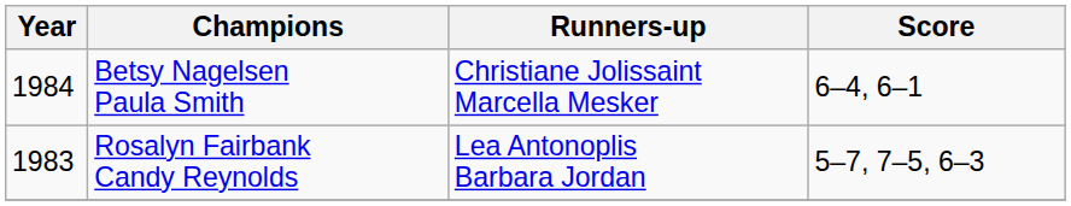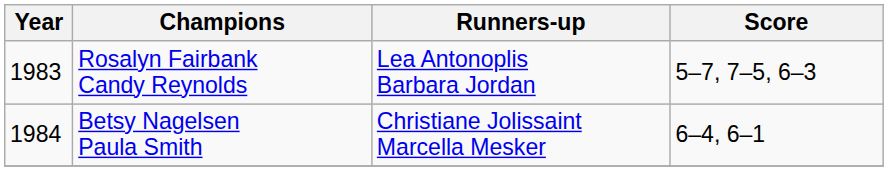 <table class="wikitable">
 <tr>
 <th style="width:40px">Year</th>
 <th style="width:200px">Champions</th>
 <th style="width:200px">Runners-up</th>
 <th style="width:140px" class="unsortable">Score</th>
 </tr>
 <tr>
+<td>1983</td>
+<td> <a href='#'>Rosalyn Fairbank</a><br> <a href='#'>Candy Reynolds</a></td>
+<td> <a href='#'>Lea Antonoplis</a><br> <a href='#'>Barbara Jordan</a></td>
+<td>5–7, 7–5, 6–3</td>
+</tr>
+<tr>
 <td>1984</td>
 <td> <a href='#'>Betsy Nagelsen</a><br> <a href='#'>Paula Smith</a></td>
 <td> <a href='#'>Christiane Jolissaint </a><br> <a href='#'>Marcella Mesker</a></td>
 <td>6–4, 6–1</td>
 </tr>
 <tr>
-<td>1983</td>
-<td> <a href='#'>Rosalyn Fairbank</a><br> <a href='#'>Candy Reynolds</a></td>
-<td> <a href='#'>Lea Antonoplis</a><br> <a href='#'>Barbara Jordan</a></td>
-<td>5–7, 7–5, 6–3</td>
-</tr>
-<tr>
 </tr>
 </table>
